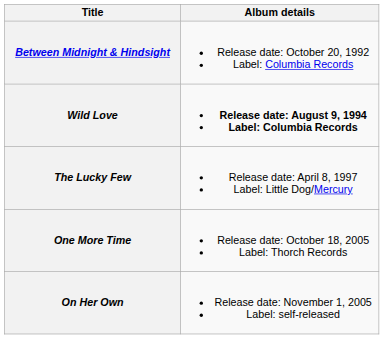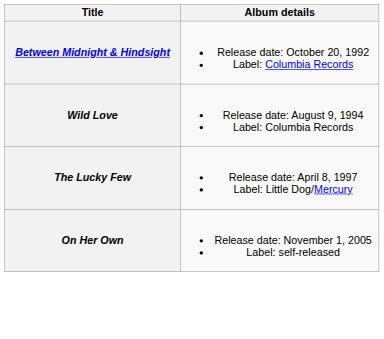 <table class="wikitable plainrowheaders" style="text-align:center;">
 <tr>
 <th style="width:16em;">Title</th>
 <th style="width:18em;">Album details</th>
 </tr>
 <tr>
 <th scope="row"><em><a href='#'>Between Midnight & Hindsight</a></em></th>
 <td><br><ul><li>Release date: October 20, 1992</li><li>Label: <a href='#'>Columbia Records</a></li></ul></td>
 </tr>
 <tr>
 <th scope="row"><em>Wild Love</em></th>
-<td><strong><br><ul><li>Release date: August 9, 1994</li><li>Label: Columbia Records</li></ul></strong></td>
+<td><br><ul><li>Release date: August 9, 1994</li><li>Label: Columbia Records</li></ul></td>
 </tr>
 <tr>
 <th scope="row"><em>The Lucky Few</em></th>
 <td><br><ul><li>Release date: April 8, 1997</li><li>Label: Little Dog/<a href='#'>Mercury</a></li></ul></td>
 </tr>
 <tr>
-<th scope="row"><em>One More Time</em></th>
-<td><br><ul><li>Release date: October 18, 2005</li><li>Label: Thorch Records</li></ul></td>
-</tr>
-<tr>
 <th scope="row"><em>On Her Own</em></th>
 <td><br><ul><li>Release date: November 1, 2005</li><li>Label: self-released</li></ul></td>
 </tr>
 </table>
